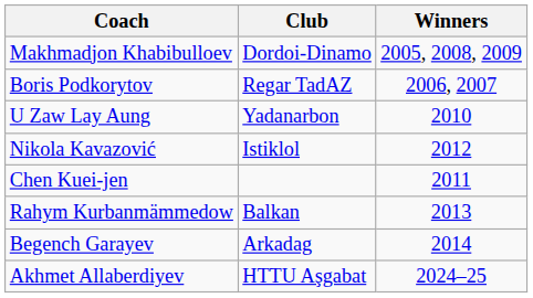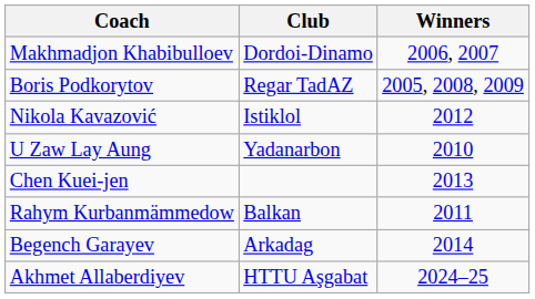 <table class="wikitable sortable" style="text-align:center;">
 <tr>
 <th>Coach</th>
 <th>Club</th>
 <th>Winners</th>
 </tr>
 <tr>
 <td align=left> <a href='#'>Makhmadjon Khabibulloev</a></td>
 <td align=left> <a href='#'>Dordoi-Dinamo</a></td>
-<td><a href='#'>2005</a>, <a href='#'>2008</a>, <a href='#'>2009</a></td>
+<td><a href='#'>2006</a>, <a href='#'>2007</a></td>
 </tr>
 <tr>
 <td align=left> <a href='#'>Boris Podkorytov</a></td>
 <td align=left> <a href='#'>Regar TadAZ</a></td>
-<td><a href='#'>2006</a>, <a href='#'>2007</a></td>
+<td><a href='#'>2005</a>, <a href='#'>2008</a>, <a href='#'>2009</a></td>
+</tr>
+<tr>
+<td align=left> <a href='#'>Nikola Kavazović</a></td>
+<td align=left> <a href='#'>Istiklol</a></td>
+<td><a href='#'>2012</a></td>
 </tr>
 <tr>
 <td align=left> <a href='#'>U Zaw Lay Aung</a></td>
 <td align=left> <a href='#'>Yadanarbon</a></td>
 <td><a href='#'>2010</a></td>
 </tr>
 <tr>
-<td align=left> <a href='#'>Nikola Kavazović</a></td>
-<td align=left> <a href='#'>Istiklol</a></td>
-<td><a href='#'>2012</a></td>
-</tr>
-<tr>
 <td align=left> <a href='#'>Chen Kuei-jen</a></td>
 <td align=left></td>
-<td><a href='#'>2011</a></td>
+<td><a href='#'>2013</a></td>
 </tr>
 <tr>
 <td align=left> <a href='#'>Rahym Kurbanmämmedow</a></td>
 <td align=left> <a href='#'>Balkan</a></td>
-<td><a href='#'>2013</a></td>
+<td><a href='#'>2011</a></td>
 </tr>
 <tr>
 <td align=left> <a href='#'>Begench Garayev</a></td>
 <td align=left> <a href='#'>Arkadag</a></td>
 <td><a href='#'>2014</a></td>
 </tr>
 <tr>
 <td align=left> <a href='#'>Akhmet Allaberdiyev</a></td>
 <td align=left> <a href='#'>HTTU Aşgabat</a></td>
 <td><a href='#'>2024–25</a></td>
 </tr>
 </table>
